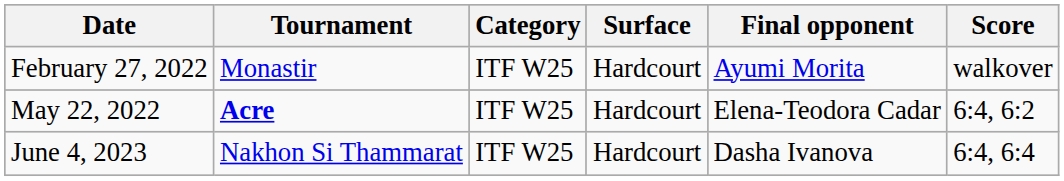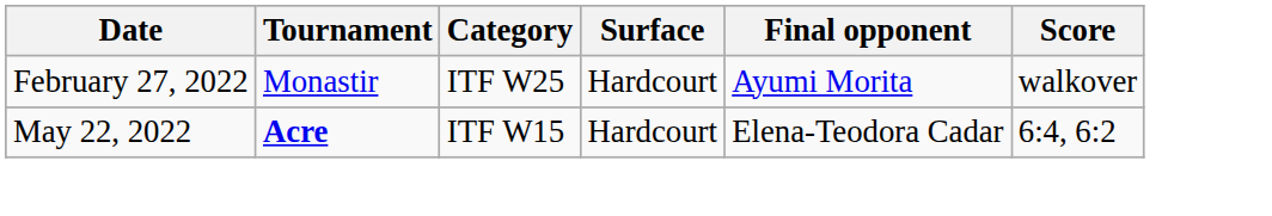 <table class="wikitable">
 <tr>
 <th>Date</th>
 <th>Tournament</th>
 <th>Category</th>
 <th>Surface</th>
 <th>Final opponent</th>
 <th>Score</th>
 </tr>
 <tr>
 <td>February 27, 2022</td>
 <td> <a href='#'>Monastir</a></td>
 <td>ITF W25</td>
 <td>Hardcourt</td>
 <td> <a href='#'>Ayumi Morita</a></td>
 <td>walkover</td>
 </tr>
 <tr>
 <td>May 22, 2022</td>
 <td><strong> <a href='#'>Acre</a></strong></td>
-<td>ITF W25</td>
+<td>ITF W15</td>
 <td>Hardcourt</td>
 <td> Elena-Teodora Cadar</td>
 <td>6:4, 6:2</td>
 </tr>
-<tr>
-<td>June 4, 2023</td>
-<td> <a href='#'>Nakhon Si Thammarat</a></td>
-<td>ITF W25</td>
-<td>Hardcourt</td>
-<td> Dasha Ivanova</td>
-<td>6:4, 6:4</td>
-</tr>
 </table>
